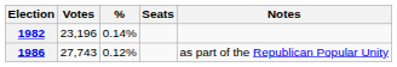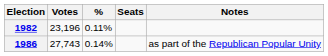 <table class="wikitable">
 <tr>
 <th>Election</th>
 <th>Votes</th>
 <th>%</th>
 <th>Seats</th>
 <th>Notes</th>
 </tr>
 <tr>
 <th><a href='#'>1982</a></th>
 <td>23,196</td>
-<td>0.14%</td>
+<td>0.11%</td>
 <td></td>
 <td></td>
 </tr>
 <tr>
 <th><a href='#'>1986</a></th>
 <td>27,743</td>
-<td>0.12%</td>
+<td>0.14%</td>
 <td></td>
 <td>as part of the <a href='#'>Republican Popular Unity</a></td>
 </tr>
 </table>
